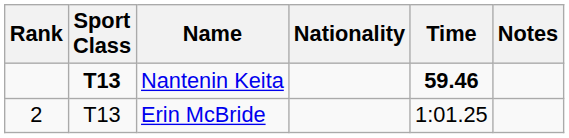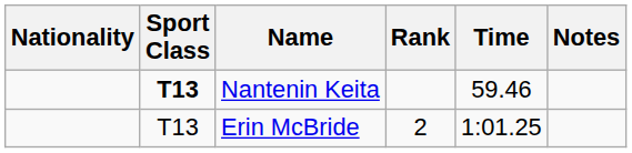 <table class="wikitable sortable" style="text-align:center">
 <tr>
-<th>Rank</th>
+<th>Nationality</th>
 <th>Sport<br>Class</th>
 <th>Name</th>
-<th>Nationality</th>
+<th>Rank</th>
 <th>Time</th>
 <th>Notes</th>
 </tr>
 <tr>
-<td></td>
+<td align=left></td>
 <td><strong>T13</strong></td>
 <td align=left><a href='#'>Nantenin Keita</a></td>
-<td align=left></td>
-<td><strong>59.46</strong></td>
+<td></td>
+<td>59.46</td>
 <td></td>
 </tr>
 <tr>
-<td>2</td>
+<td align=left></td>
 <td>T13</td>
 <td align=left><a href='#'>Erin McBride</a></td>
-<td align=left></td>
+<td>2</td>
 <td>1:01.25</td>
 <td></td>
 </tr>
 </table>
